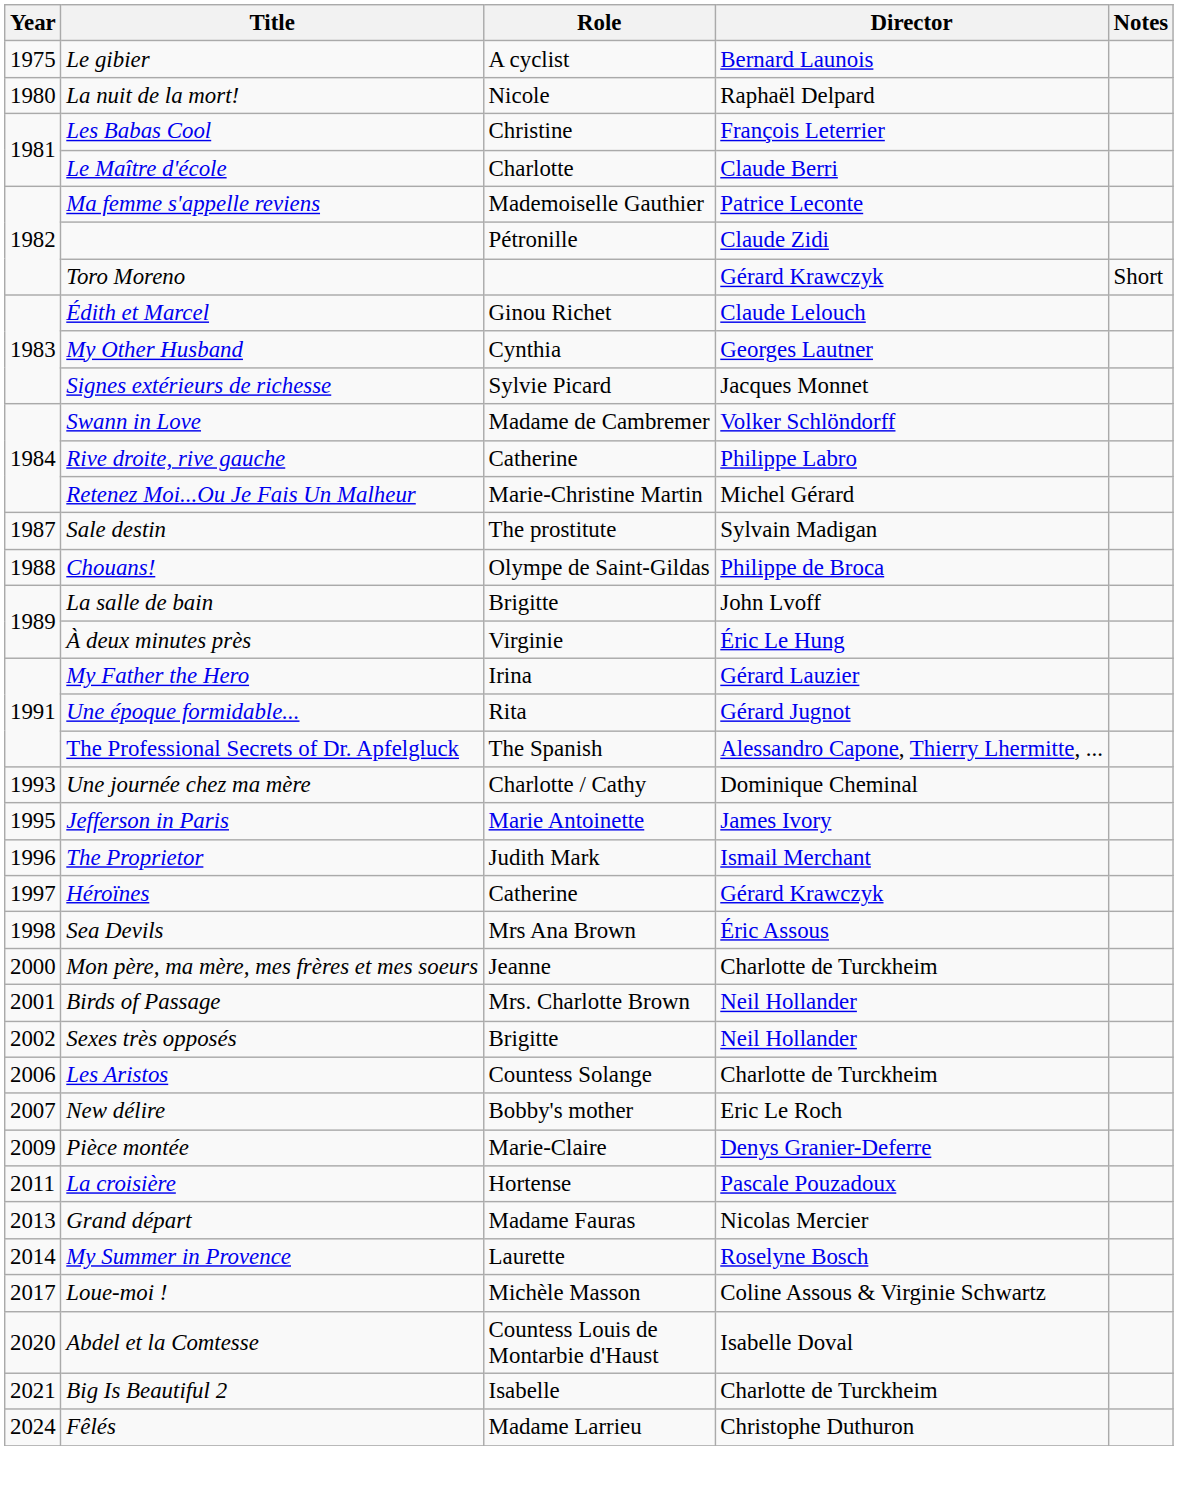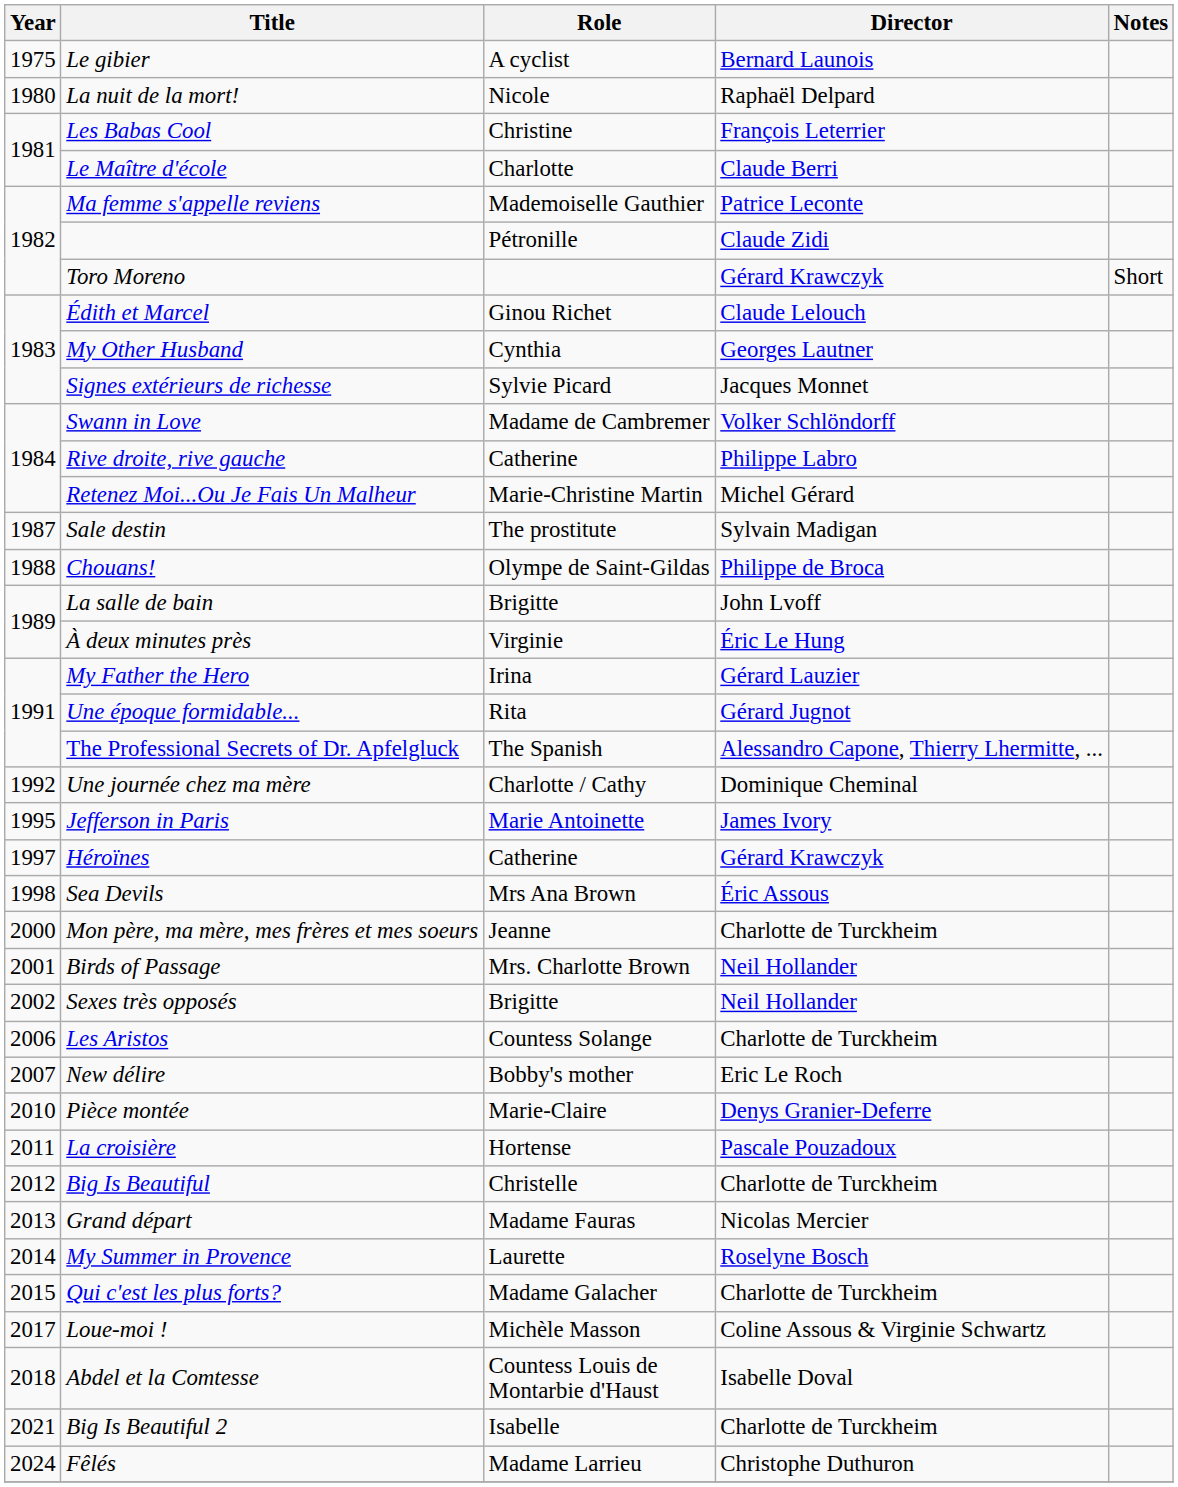 <table class="wikitable sortable">
 <tr>
 <th>Year</th>
 <th>Title</th>
 <th>Role</th>
 <th>Director</th>
 <th class="unsortable">Notes</th>
 </tr>
 <tr>
 <td>1975</td>
 <td><em>Le gibier</em></td>
 <td>A cyclist</td>
 <td><a href='#'>Bernard Launois</a></td>
 <td></td>
 </tr>
 <tr>
 <td>1980</td>
 <td><em>La nuit de la mort!</em></td>
 <td>Nicole</td>
 <td>Raphaël Delpard</td>
 <td></td>
 </tr>
 <tr>
 <td rowspan=2>1981</td>
 <td><em><a href='#'>Les Babas Cool</a></em></td>
 <td>Christine</td>
 <td><a href='#'>François Leterrier</a></td>
 <td></td>
 </tr>
 <tr>
 <td><em><a href='#'>Le Maître d'école</a></em></td>
 <td>Charlotte</td>
 <td><a href='#'>Claude Berri</a></td>
 <td></td>
 </tr>
 <tr>
 <td rowspan=3>1982</td>
 <td><em><a href='#'>Ma femme s'appelle reviens</a></em></td>
 <td>Mademoiselle Gauthier</td>
 <td><a href='#'>Patrice Leconte</a></td>
 <td></td>
 </tr>
 <tr>
 <td></td>
 <td>Pétronille</td>
 <td><a href='#'>Claude Zidi</a></td>
 <td></td>
 </tr>
 <tr>
 <td><em>Toro Moreno</em></td>
 <td></td>
 <td><a href='#'>Gérard Krawczyk</a></td>
 <td>Short</td>
 </tr>
 <tr>
 <td rowspan=3>1983</td>
 <td><em><a href='#'>Édith et Marcel</a></em></td>
 <td>Ginou Richet</td>
 <td><a href='#'>Claude Lelouch</a></td>
 <td></td>
 </tr>
 <tr>
 <td><em><a href='#'>My Other Husband</a></em></td>
 <td>Cynthia</td>
 <td><a href='#'>Georges Lautner</a></td>
 <td></td>
 </tr>
 <tr>
 <td><em><a href='#'>Signes extérieurs de richesse</a></em></td>
 <td>Sylvie Picard</td>
 <td>Jacques Monnet</td>
 <td></td>
 </tr>
 <tr>
 <td rowspan=3>1984</td>
 <td><em><a href='#'>Swann in Love</a></em></td>
 <td>Madame de Cambremer</td>
 <td><a href='#'>Volker Schlöndorff</a></td>
 <td></td>
 </tr>
 <tr>
 <td><em><a href='#'>Rive droite, rive gauche</a></em></td>
 <td>Catherine</td>
 <td><a href='#'>Philippe Labro</a></td>
 <td></td>
 </tr>
 <tr>
 <td><em><a href='#'>Retenez Moi...Ou Je Fais Un Malheur</a></em></td>
 <td>Marie-Christine Martin</td>
 <td>Michel Gérard</td>
 <td></td>
 </tr>
 <tr>
 <td>1987</td>
 <td><em>Sale destin</em></td>
 <td>The prostitute</td>
 <td>Sylvain Madigan</td>
 <td></td>
 </tr>
 <tr>
 <td>1988</td>
 <td><em><a href='#'>Chouans!</a></em></td>
 <td>Olympe de Saint-Gildas</td>
 <td><a href='#'>Philippe de Broca</a></td>
 <td></td>
 </tr>
 <tr>
 <td rowspan=2>1989</td>
 <td><em>La salle de bain</em></td>
 <td>Brigitte</td>
 <td>John Lvoff</td>
 <td></td>
 </tr>
 <tr>
 <td><em>À deux minutes près</em></td>
 <td>Virginie</td>
 <td><a href='#'>Éric Le Hung</a></td>
 <td></td>
 </tr>
 <tr>
 <td rowspan=3>1991</td>
 <td><em><a href='#'>My Father the Hero</a></em></td>
 <td>Irina</td>
 <td><a href='#'>Gérard Lauzier</a></td>
 <td></td>
 </tr>
 <tr>
 <td><em><a href='#'>Une époque formidable...</a></em></td>
 <td>Rita</td>
 <td><a href='#'>Gérard Jugnot</a></td>
 <td></td>
 </tr>
 <tr>
 <td><a href='#'>The Professional Secrets of Dr. Apfelgluck</a></td>
 <td>The Spanish</td>
 <td><a href='#'>Alessandro Capone</a>, <a href='#'>Thierry Lhermitte</a>, ...</td>
 <td></td>
 </tr>
 <tr>
-<td>1993</td>
+<td>1992</td>
 <td><em>Une journée chez ma mère</em></td>
 <td>Charlotte / Cathy</td>
 <td>Dominique Cheminal</td>
 <td></td>
 </tr>
 <tr>
 <td>1995</td>
 <td><em><a href='#'>Jefferson in Paris</a></em></td>
 <td><a href='#'>Marie Antoinette</a></td>
 <td><a href='#'>James Ivory</a></td>
-<td></td>
-</tr>
-<tr>
-<td>1996</td>
-<td><em><a href='#'>The Proprietor</a></em></td>
-<td>Judith Mark</td>
-<td><a href='#'>Ismail Merchant</a></td>
 <td></td>
 </tr>
 <tr>
 <td>1997</td>
 <td><em><a href='#'>Héroïnes</a></em></td>
 <td>Catherine</td>
 <td><a href='#'>Gérard Krawczyk</a></td>
 <td></td>
 </tr>
 <tr>
 <td>1998</td>
 <td><em>Sea Devils</em></td>
 <td>Mrs Ana Brown</td>
 <td><a href='#'>Éric Assous</a></td>
 <td></td>
 </tr>
 <tr>
 <td>2000</td>
 <td><em>Mon père, ma mère, mes frères et mes soeurs</em></td>
 <td>Jeanne</td>
 <td>Charlotte de Turckheim</td>
 <td></td>
 </tr>
 <tr>
 <td>2001</td>
 <td><em>Birds of Passage</em></td>
 <td>Mrs. Charlotte Brown</td>
 <td><a href='#'>Neil Hollander</a></td>
 <td></td>
 </tr>
 <tr>
 <td>2002</td>
 <td><em>Sexes très opposés</em></td>
 <td>Brigitte</td>
 <td><a href='#'>Neil Hollander</a></td>
 <td></td>
 </tr>
 <tr>
 <td>2006</td>
 <td><em><a href='#'>Les Aristos</a></em></td>
 <td>Countess Solange</td>
 <td>Charlotte de Turckheim</td>
 <td></td>
 </tr>
 <tr>
 <td>2007</td>
 <td><em>New délire</em></td>
 <td>Bobby's mother</td>
 <td>Eric Le Roch</td>
 <td></td>
 </tr>
 <tr>
-<td>2009</td>
+<td>2010</td>
 <td><em>Pièce montée</em></td>
 <td>Marie-Claire</td>
 <td><a href='#'>Denys Granier-Deferre</a></td>
 <td></td>
 </tr>
 <tr>
 <td>2011</td>
 <td><em><a href='#'>La croisière</a></em></td>
 <td>Hortense</td>
 <td><a href='#'>Pascale Pouzadoux</a></td>
+<td></td>
+</tr>
+<tr>
+<td>2012</td>
+<td><em><a href='#'>Big Is Beautiful</a></em></td>
+<td>Christelle</td>
+<td>Charlotte de Turckheim</td>
 <td></td>
 </tr>
 <tr>
 <td>2013</td>
 <td><em>Grand départ</em></td>
 <td>Madame Fauras</td>
 <td>Nicolas Mercier</td>
 <td></td>
 </tr>
 <tr>
 <td>2014</td>
 <td><em><a href='#'>My Summer in Provence</a></em></td>
 <td>Laurette</td>
 <td><a href='#'>Roselyne Bosch</a></td>
 <td></td>
 </tr>
 <tr>
+<td>2015</td>
+<td><em><a href='#'>Qui c'est les plus forts?</a></em></td>
+<td>Madame Galacher</td>
+<td>Charlotte de Turckheim</td>
+<td></td>
+</tr>
+<tr>
 <td>2017</td>
 <td><em>Loue-moi !</em></td>
 <td>Michèle Masson</td>
 <td>Coline Assous & Virginie Schwartz</td>
 <td></td>
 </tr>
 <tr>
-<td>2020</td>
+<td>2018</td>
 <td><em>Abdel et la Comtesse</em></td>
 <td>Countess Louis de<br> Montarbie d'Haust</td>
 <td>Isabelle Doval</td>
 <td></td>
 </tr>
 <tr>
 <td>2021</td>
 <td><em>Big Is Beautiful 2</em></td>
 <td>Isabelle</td>
 <td>Charlotte de Turckheim</td>
 <td></td>
 </tr>
 <tr>
 <td>2024</td>
 <td><em>Fêlés</em></td>
 <td>Madame Larrieu</td>
 <td>Christophe Duthuron</td>
 <td></td>
 </tr>
 <tr>
 </tr>
 </table>
